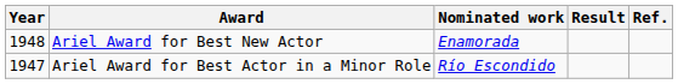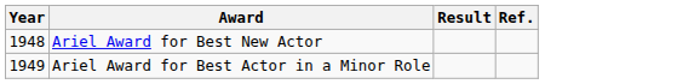 <table class="wikitable">
 <tr>
 <th>Year</th>
 <th>Award</th>
-<th>Nominated work</th>
 <th>Result</th>
 <th>Ref.</th>
 </tr>
 <tr>
 <td>1948</td>
 <td><a href='#'>Ariel Award</a> for Best New Actor</td>
-<td><em><a href='#'>Enamorada</a></em></td>
 <td></td>
 <td></td>
 </tr>
 <tr>
-<td>1947</td>
+<td>1949</td>
 <td>Ariel Award for Best Actor in a Minor Role</td>
-<td><em><a href='#'>Río Escondido</a></em></td>
 <td></td>
 <td></td>
 </tr>
 </table>
